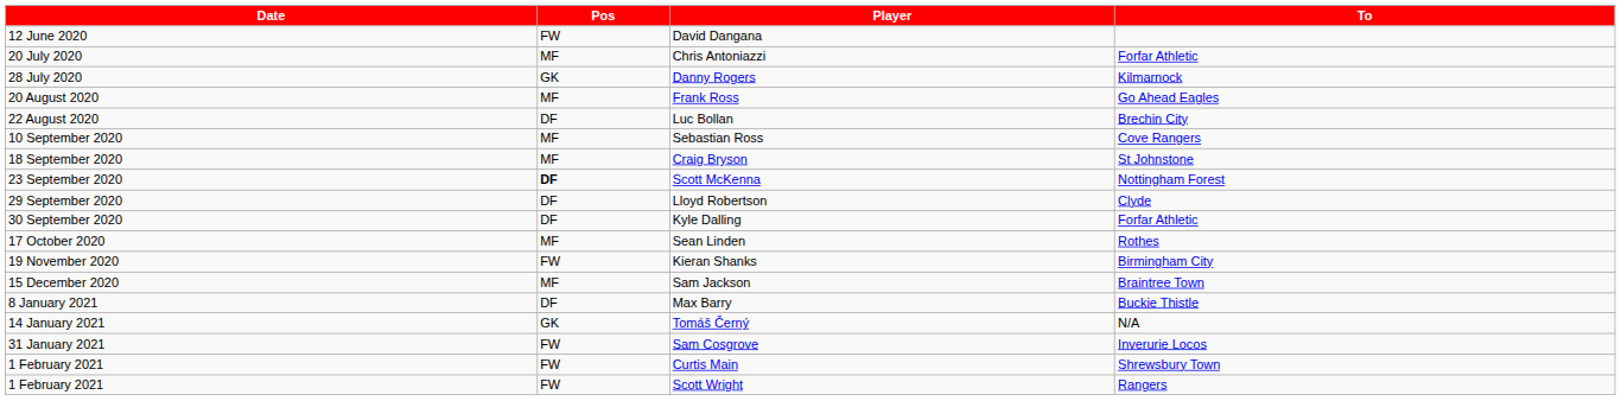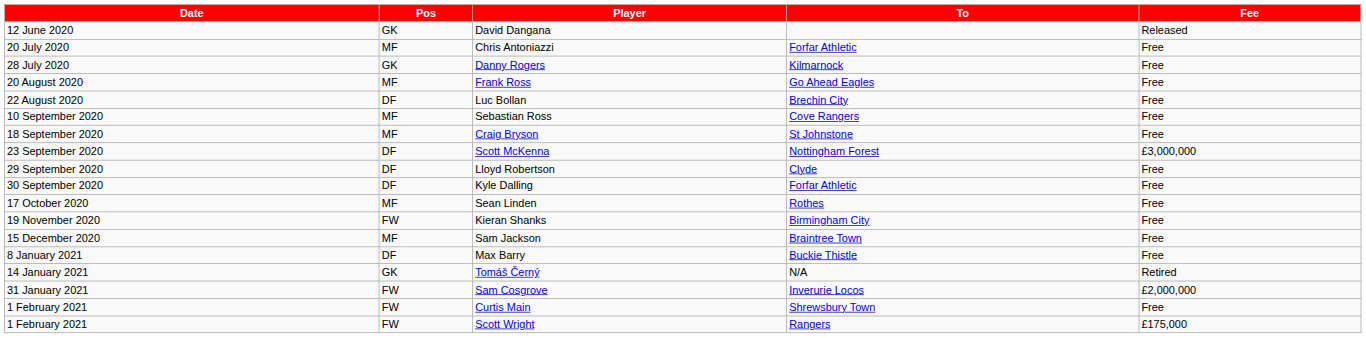 <table class="wikitable" style="text-align:center; font-size:90%;width:90%; text-align:left">
 <tr>
 <th style="background:#FF0000; color:#FFFFFF;" scope="col"><strong>Date</strong></th>
 <th style="background:#FF0000; color:#FFFFFF;" scope="col"><strong>Pos</strong></th>
 <th style="background:#FF0000; color:#FFFFFF;" scope="col"><strong>Player</strong></th>
 <th style="background:#FF0000; color:#FFFFFF;" scope="col"><strong>To</strong></th>
+<th style="background:#FF0000; color:#FFFFFF;" scope="col"><strong>Fee</strong></th>
 </tr>
 <tr>
 <td>12 June 2020</td>
-<td>FW</td>
+<td>GK</td>
 <td> David Dangana</td>
 <td></td>
+<td>Released</td>
 </tr>
 <tr>
 <td>20 July 2020</td>
 <td>MF</td>
 <td> Chris Antoniazzi</td>
 <td> <a href='#'>Forfar Athletic</a></td>
+<td>Free</td>
 </tr>
 <tr>
 <td>28 July 2020</td>
 <td>GK</td>
 <td> <a href='#'>Danny Rogers</a></td>
 <td> <a href='#'>Kilmarnock</a></td>
+<td>Free</td>
 </tr>
 <tr>
 <td>20 August 2020</td>
 <td>MF</td>
 <td> <a href='#'>Frank Ross</a></td>
 <td> <a href='#'>Go Ahead Eagles</a></td>
+<td>Free</td>
 </tr>
 <tr>
 <td>22 August 2020</td>
 <td>DF</td>
 <td> Luc Bollan</td>
 <td> <a href='#'>Brechin City</a></td>
+<td>Free</td>
 </tr>
 <tr>
 <td>10 September 2020</td>
 <td>MF</td>
 <td> Sebastian Ross</td>
 <td> <a href='#'>Cove Rangers</a></td>
+<td>Free</td>
 </tr>
 <tr>
 <td>18 September 2020</td>
 <td>MF</td>
 <td> <a href='#'>Craig Bryson</a></td>
 <td> <a href='#'>St Johnstone</a></td>
+<td>Free</td>
 </tr>
 <tr>
 <td>23 September 2020</td>
-<td><strong>DF</strong></td>
+<td>DF</td>
 <td> <a href='#'>Scott McKenna</a></td>
 <td> <a href='#'>Nottingham Forest</a></td>
+<td>£3,000,000</td>
 </tr>
 <tr>
 <td>29 September 2020</td>
 <td>DF</td>
 <td> Lloyd Robertson</td>
 <td> <a href='#'>Clyde</a></td>
+<td>Free</td>
 </tr>
 <tr>
 <td>30 September 2020</td>
 <td>DF</td>
 <td> Kyle Dalling</td>
 <td> <a href='#'>Forfar Athletic</a></td>
+<td>Free</td>
 </tr>
 <tr>
 <td>17 October 2020</td>
 <td>MF</td>
 <td> Sean Linden</td>
 <td> <a href='#'>Rothes</a></td>
+<td>Free</td>
 </tr>
 <tr>
 <td>19 November 2020</td>
 <td>FW</td>
 <td> Kieran Shanks</td>
 <td> <a href='#'>Birmingham City</a></td>
+<td>Free</td>
 </tr>
 <tr>
 <td>15 December 2020</td>
 <td>MF</td>
 <td> Sam Jackson</td>
 <td> <a href='#'>Braintree Town</a></td>
+<td>Free</td>
 </tr>
 <tr>
 <td>8 January 2021</td>
 <td>DF</td>
 <td> Max Barry</td>
 <td> <a href='#'>Buckie Thistle</a></td>
+<td>Free</td>
 </tr>
 <tr>
 <td>14 January 2021</td>
 <td>GK</td>
 <td> <a href='#'>Tomáš Černý</a></td>
 <td>N/A</td>
+<td>Retired</td>
 </tr>
 <tr>
 <td>31 January 2021</td>
 <td>FW</td>
 <td> <a href='#'>Sam Cosgrove</a></td>
 <td> <a href='#'>Inverurie Locos</a></td>
+<td>£2,000,000</td>
 </tr>
 <tr>
 <td>1 February 2021</td>
 <td>FW</td>
 <td> <a href='#'>Curtis Main</a></td>
 <td> <a href='#'>Shrewsbury Town</a></td>
+<td>Free</td>
 </tr>
 <tr>
 <td>1 February 2021</td>
 <td>FW</td>
 <td> <a href='#'>Scott Wright</a></td>
 <td> <a href='#'>Rangers</a></td>
+<td>£175,000</td>
 </tr>
 </table>
